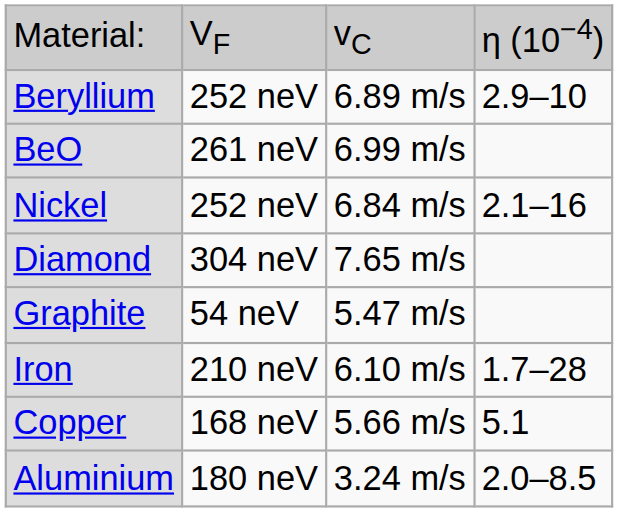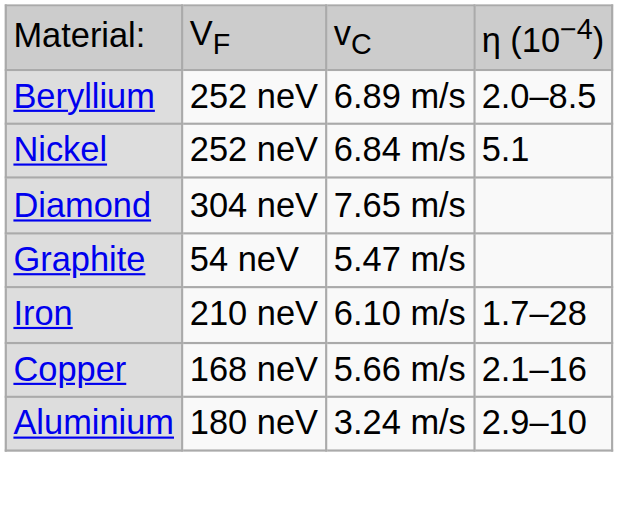 <table class="wikitable" style="float:right;">
 <tr style="background:#ccc;">
 <td>Material:</td>
 <td>V<sub>F</sub></td>
 <td>v<sub>C</sub></td>
 <td>η (10<sup>−4</sup>)</td>
 </tr>
 <tr>
 <td style="background:#ddd;"><a href='#'>Beryllium</a></td>
 <td>252 neV</td>
 <td>6.89 m/s</td>
-<td>2.9–10</td>
-</tr>
-<tr>
-<td style="background:#ddd;"><a href='#'>BeO</a></td>
-<td>261 neV</td>
-<td>6.99 m/s</td>
-<td></td>
+<td>2.0–8.5</td>
 </tr>
 <tr>
 <td style="background:#ddd;"><a href='#'>Nickel</a></td>
 <td>252 neV</td>
 <td>6.84 m/s</td>
-<td>2.1–16</td>
+<td>5.1</td>
 </tr>
 <tr>
 <td style="background:#ddd;"><a href='#'>Diamond</a></td>
 <td>304 neV</td>
 <td>7.65 m/s</td>
 <td></td>
 </tr>
 <tr>
 <td style="background:#ddd;"><a href='#'>Graphite</a></td>
 <td>54 neV</td>
 <td>5.47 m/s</td>
 <td></td>
 </tr>
 <tr>
 <td style="background:#ddd;"><a href='#'>Iron</a></td>
 <td>210 neV</td>
 <td>6.10 m/s</td>
 <td>1.7–28</td>
 </tr>
 <tr>
 <td style="background:#ddd;"><a href='#'>Copper</a></td>
 <td>168 neV</td>
 <td>5.66 m/s</td>
-<td>5.1</td>
+<td>2.1–16</td>
 </tr>
 <tr>
 <td style="background:#ddd;"><a href='#'>Aluminium</a></td>
 <td>180 neV</td>
 <td>3.24 m/s</td>
-<td>2.0–8.5</td>
+<td>2.9–10</td>
 </tr>
 </table>
